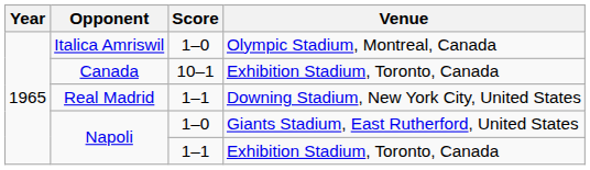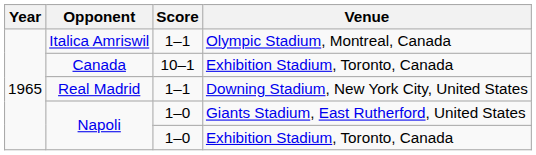 <table class="wikitable" style="font-size: 90%; text-align:left">
 <tr>
 <th>Year</th>
 <th>Opponent</th>
 <th>Score</th>
 <th>Venue</th>
 </tr>
 <tr>
 <td rowspan=5>1965</td>
 <td align=center> <a href='#'>Italica Amriswil</a></td>
-<td align=center>1–0</td>
+<td align=center>1–1</td>
 <td> <a href='#'>Olympic Stadium</a>, Montreal, Canada</td>
 </tr>
 <tr>
 <td align=center> <a href='#'>Canada</a></td>
 <td align=center>10–1</td>
 <td><a href='#'>Exhibition Stadium</a>, Toronto, Canada</td>
 </tr>
 <tr>
 <td align=center> <a href='#'>Real Madrid</a></td>
 <td align=center>1–1</td>
 <td> <a href='#'>Downing Stadium</a>, New York City, United States</td>
 </tr>
 <tr>
 <td align=center rowspan=2> <a href='#'>Napoli</a></td>
 <td align=center>1–0</td>
 <td> <a href='#'>Giants Stadium</a>, <a href='#'>East Rutherford</a>, United States</td>
 </tr>
 <tr>
-<td align=center>1–1</td>
+<td align=center>1–0</td>
 <td> <a href='#'>Exhibition Stadium</a>, Toronto, Canada</td>
 </tr>
 </table>
